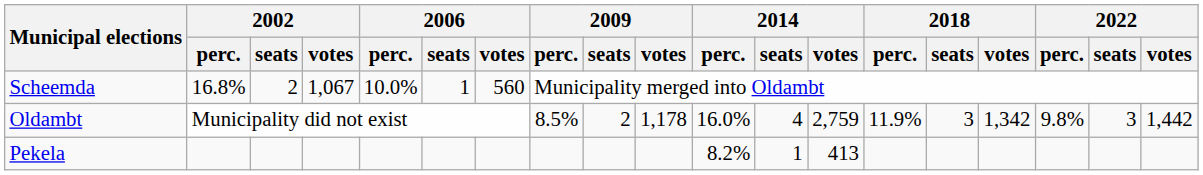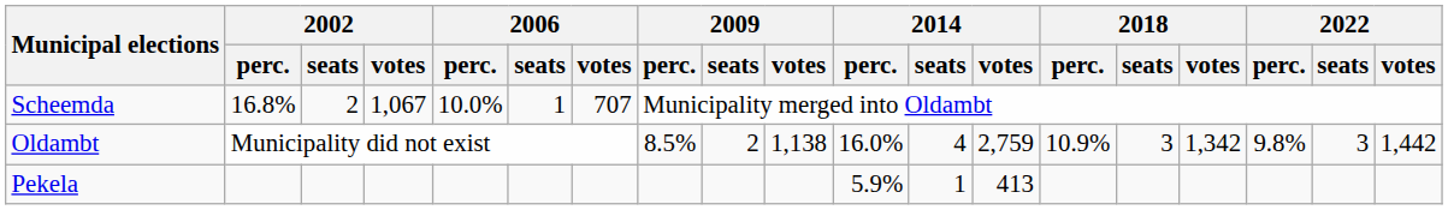 <table class="wikitable">
 <tr>
 <th rowspan=2>Municipal elections</th>
 <th colspan=3>2002</th>
 <th colspan=3>2006</th>
 <th colspan=3>2009</th>
 <th colspan=3>2014</th>
 <th colspan=3>2018</th>
 <th colspan=3>2022</th>
 </tr>
 <tr>
 <th>perc.</th>
 <th>seats</th>
 <th>votes</th>
 <th>perc.</th>
 <th>seats</th>
 <th>votes</th>
 <th>perc.</th>
 <th>seats</th>
 <th>votes</th>
 <th>perc.</th>
 <th>seats</th>
 <th>votes</th>
 <th>perc.</th>
 <th>seats</th>
 <th>votes</th>
 <th>perc.</th>
 <th>seats</th>
 <th>votes</th>
 </tr>
 <tr>
 <td><a href='#'>Scheemda</a></td>
 <td align="right">16.8%</td>
 <td align="right">2</td>
 <td align="right">1,067</td>
 <td align="right">10.0%</td>
 <td align="right">1</td>
-<td align="right">560</td>
+<td align="right">707</td>
 <td colspan="12" style="background-color: #fefefe">Municipality merged into <a href='#'>Oldambt</a></td>
 </tr>
 <tr>
 <td><a href='#'>Oldambt</a></td>
 <td style="background-color: #fefefe" colspan="6">Municipality did not exist</td>
 <td align="right">8.5%</td>
 <td align="right">2</td>
-<td align="right">1,178</td>
+<td align="right">1,138</td>
 <td align="right">16.0%</td>
 <td align="right">4</td>
 <td align="right">2,759</td>
-<td align="right">11.9%</td>
+<td align="right">10.9%</td>
 <td align="right">3</td>
 <td align="right">1,342</td>
 <td align="right">9.8%</td>
 <td align="right">3</td>
 <td align="right">1,442</td>
 </tr>
 <tr>
 <td><a href='#'>Pekela</a></td>
 <td></td>
 <td></td>
 <td></td>
 <td></td>
 <td></td>
 <td></td>
 <td></td>
 <td></td>
 <td></td>
-<td align="right">8.2%</td>
+<td align="right">5.9%</td>
 <td align="right">1</td>
 <td align="right">413</td>
 <td></td>
 <td></td>
 <td></td>
 <td></td>
 <td></td>
 <td></td>
 </tr>
 </table>
